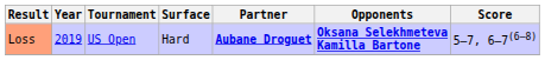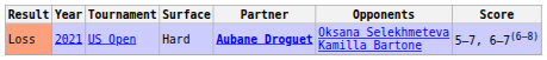 <table class="sortable wikitable">
 <tr>
 <th>Result</th>
 <th>Year</th>
 <th>Tournament</th>
 <th>Surface</th>
 <th>Partner</th>
 <th>Opponents</th>
 <th class="unsortable">Score</th>
 </tr>
 <tr style="background:#ccf;">
 <td style="background:#ffa07a;">Loss</td>
-<td><a href='#'>2019</a></td>
+<td><a href='#'>2021</a></td>
 <td><a href='#'>US Open</a></td>
 <td>Hard</td>
 <td><strong> <a href='#'>Aubane Droguet</a></strong></td>
-<td><strong> <a href='#'>Oksana Selekhmeteva</a> <br>  <a href='#'>Kamilla Bartone</a></strong></td>
+<td> <a href='#'>Oksana Selekhmeteva</a> <br>  <a href='#'>Kamilla Bartone</a></td>
 <td>5–7, 6–7<sup>(6–8)</sup></td>
 </tr>
 <tr>
 </tr>
 </table>
